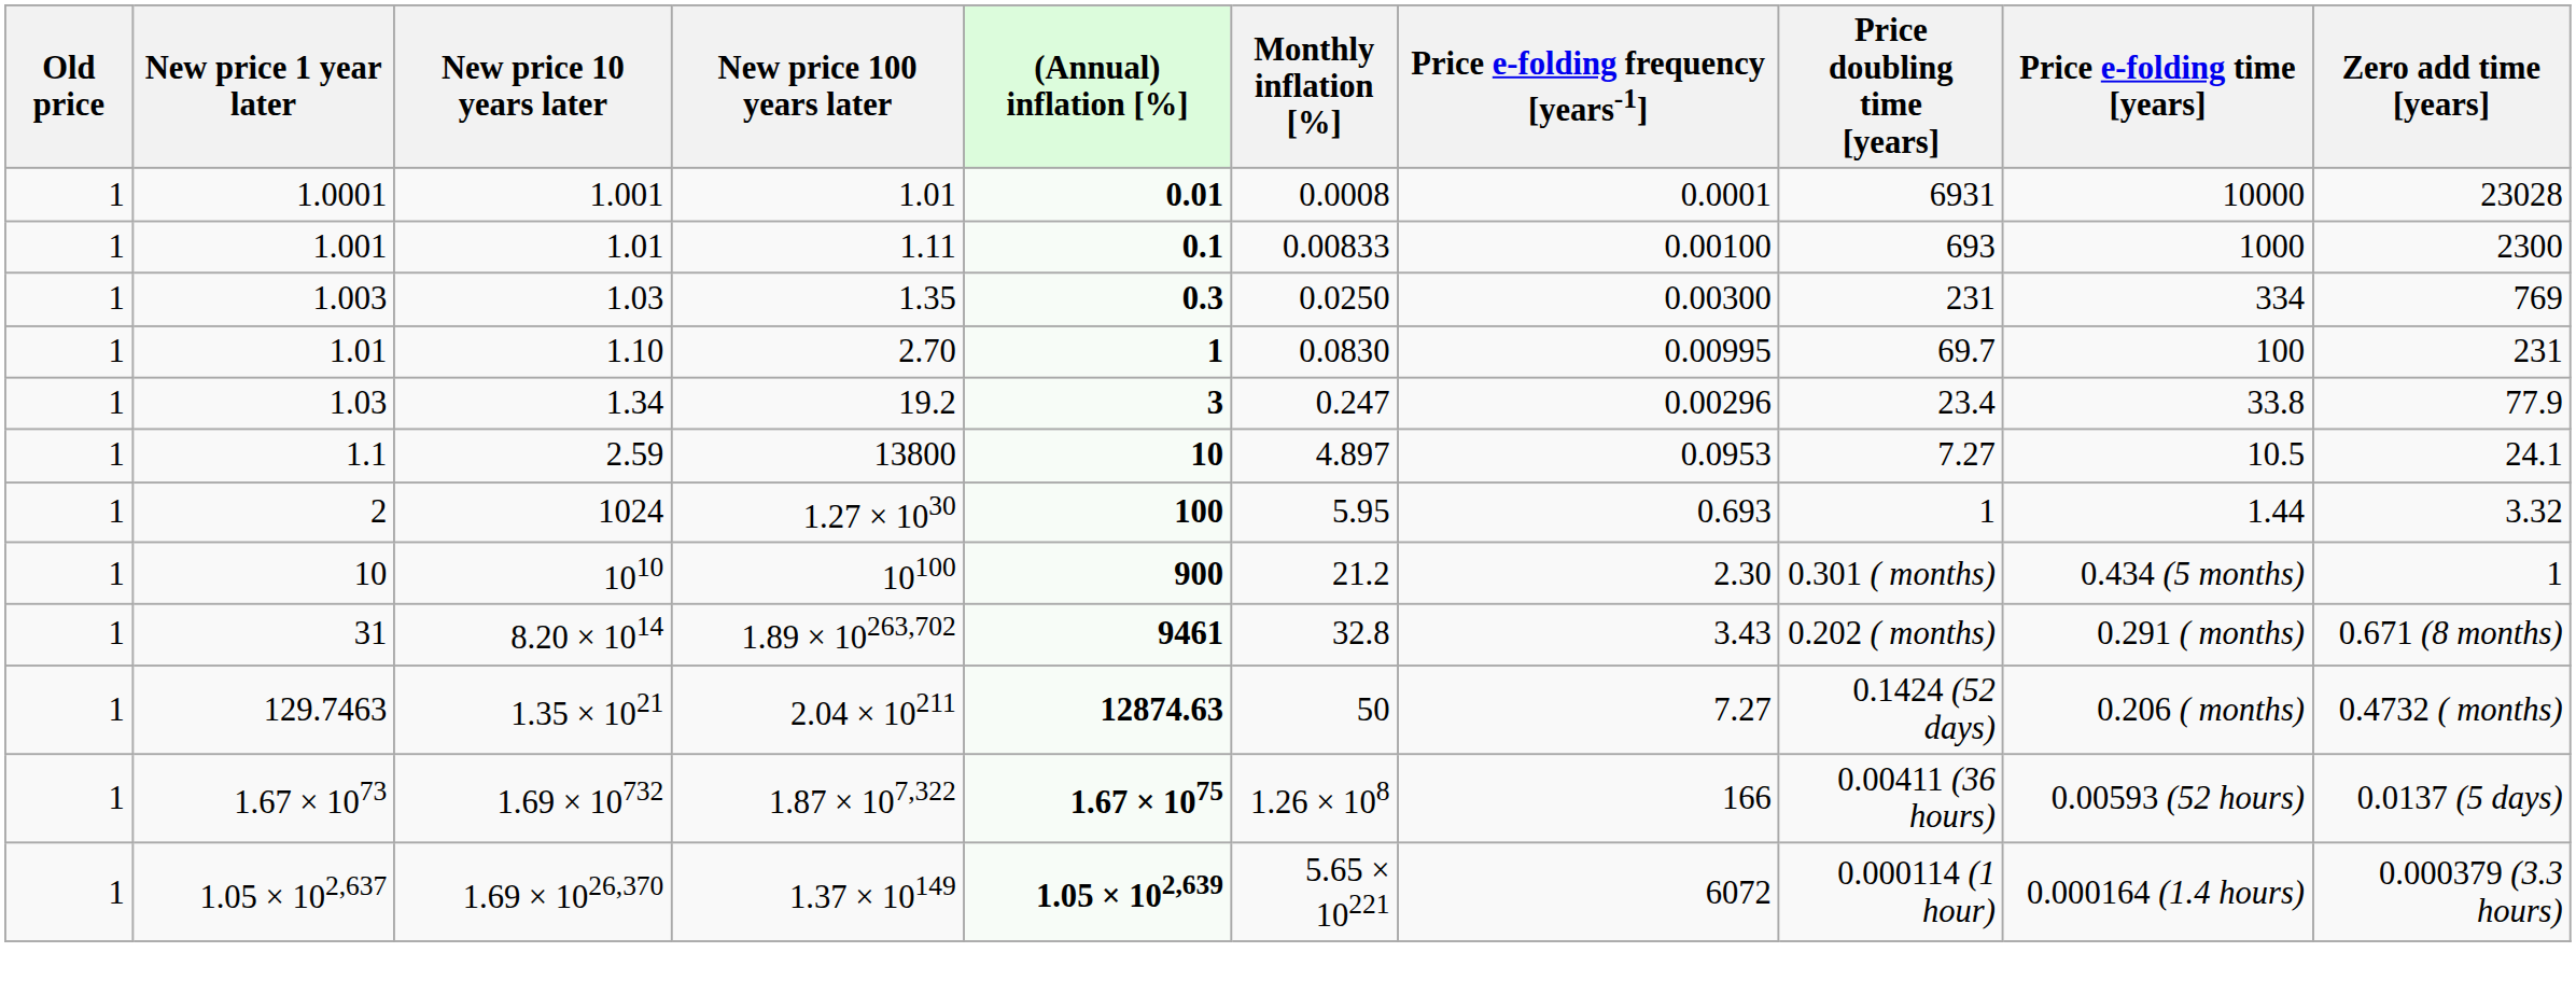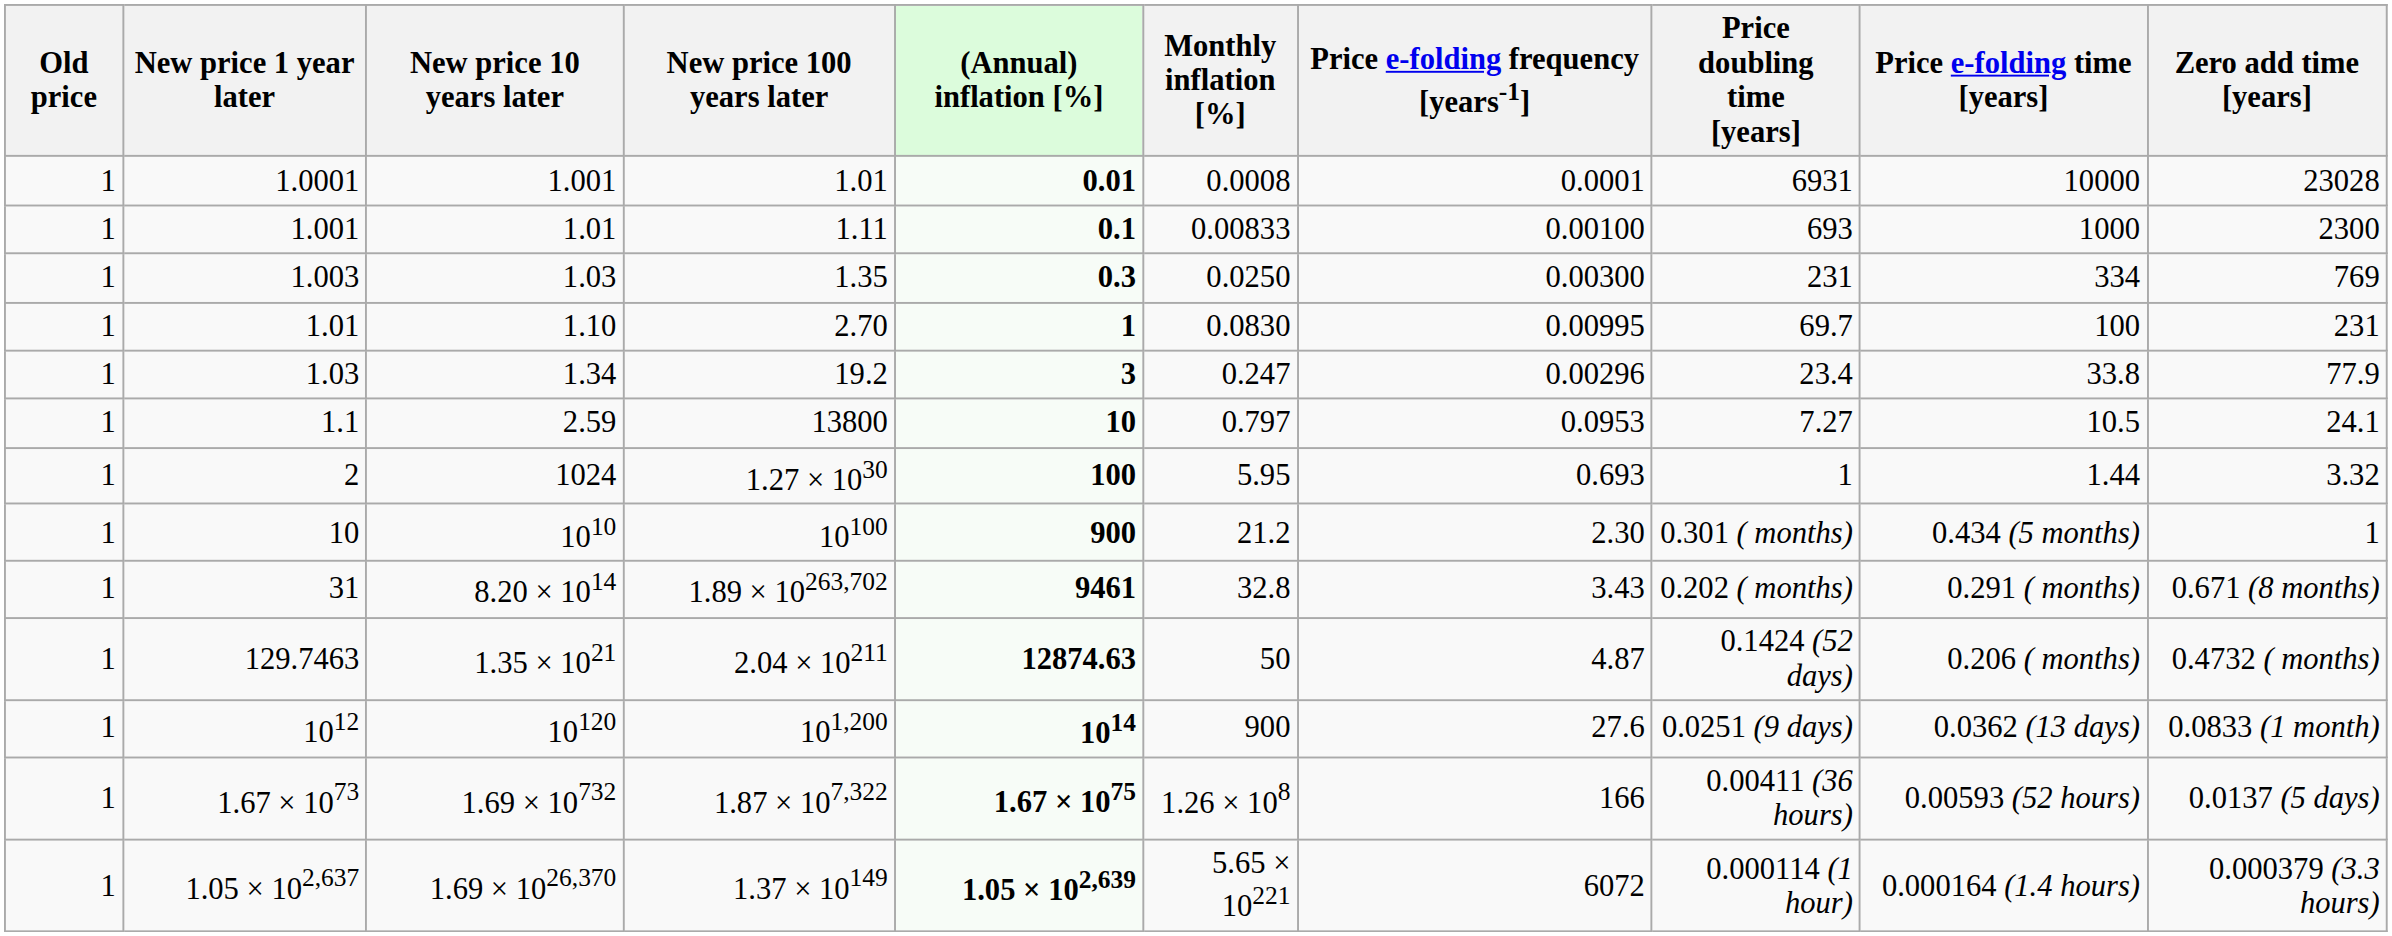 <table class="wikitable" style="text-align:right">
 <tr style="background:#ececec;">
 <th style="text-align:center;">Old price</th>
 <th style="text-align:center;">New price 1 year later</th>
 <th style="text-align:center;">New price 10 years later</th>
 <th style="text-align:center;">New price 100 years later</th>
 <th style="background:#dcfcdc; text-align:center;">(Annual) inflation [%]</th>
 <th style="text-align:center;">Monthly<br>inflation<br>[%]</th>
 <th>Price <a href='#'>e-folding</a> frequency [years<sup>-1</sup>]</th>
 <th style="text-align:center;">Price<br>doubling<br>time<br>[years]</th>
 <th>Price <a href='#'>e-folding</a> time [years]</th>
 <th style="text-align:center;">Zero add time [years]</th>
 </tr>
 <tr>
 <td>1</td>
 <td>1.0001</td>
 <td>1.001</td>
 <td>1.01</td>
 <td style="background:#f7fcf7;"><strong>0.01</strong></td>
 <td>0.0008</td>
 <td>0.0001</td>
 <td>6931</td>
 <td>10000</td>
 <td>23028</td>
 </tr>
 <tr>
 <td>1</td>
 <td>1.001</td>
 <td>1.01</td>
 <td>1.11</td>
 <td style="background:#f7fcf7;"><strong>0.1</strong></td>
 <td>0.00833</td>
 <td>0.00100</td>
 <td>693</td>
 <td>1000</td>
 <td>2300</td>
 </tr>
 <tr>
 <td>1</td>
 <td>1.003</td>
 <td>1.03</td>
 <td>1.35</td>
 <td style="background:#f7fcf7;"><strong>0.3</strong></td>
 <td>0.0250</td>
 <td>0.00300</td>
 <td>231</td>
 <td>334</td>
 <td>769</td>
 </tr>
 <tr>
 <td>1</td>
 <td>1.01</td>
 <td>1.10</td>
 <td>2.70</td>
 <td style="background:#f7fcf7;"><strong>1</strong></td>
 <td>0.0830</td>
 <td>0.00995</td>
 <td>69.7</td>
 <td>100</td>
 <td>231</td>
 </tr>
 <tr>
 <td>1</td>
 <td>1.03</td>
 <td>1.34</td>
 <td>19.2</td>
 <td style="background:#f7fcf7;"><strong>3</strong></td>
 <td>0.247</td>
 <td>0.00296</td>
 <td>23.4</td>
 <td>33.8</td>
 <td>77.9</td>
 </tr>
 <tr>
 <td>1</td>
 <td>1.1</td>
 <td>2.59</td>
 <td>13800</td>
 <td style="background:#f7fcf7;"><strong>10</strong></td>
-<td>4.897</td>
+<td>0.797</td>
 <td>0.0953</td>
 <td>7.27</td>
 <td>10.5</td>
 <td>24.1</td>
 </tr>
 <tr>
 <td>1</td>
 <td>2</td>
 <td>1024</td>
 <td>1.27 × 10<sup>30</sup></td>
 <td style="background:#f7fcf7;"><strong>100</strong></td>
 <td>5.95</td>
 <td>0.693</td>
 <td>1</td>
 <td>1.44</td>
 <td>3.32</td>
 </tr>
 <tr>
 <td>1</td>
 <td>10</td>
 <td>10<sup>10</sup></td>
 <td>10<sup>100</sup></td>
 <td style="background:#f7fcf7;"><strong>900</strong></td>
 <td>21.2</td>
 <td>2.30</td>
 <td>0.301 <em>( months)</em></td>
 <td>0.434 <em>(5 months)</em></td>
 <td>1</td>
 </tr>
 <tr>
 <td>1</td>
 <td>31</td>
 <td>8.20 × 10<sup>14</sup></td>
 <td>1.89 × 10<sup>263,702</sup></td>
 <td style="background:#f7fcf7;"><strong>9461</strong></td>
 <td>32.8</td>
 <td>3.43</td>
 <td>0.202 <em>( months)</em></td>
 <td>0.291 <em>( months)</em></td>
 <td>0.671 <em>(8 months)</em></td>
 </tr>
 <tr>
 <td>1</td>
 <td>129.7463</td>
 <td>1.35 × 10<sup>21</sup></td>
 <td>2.04 × 10<sup>211</sup></td>
 <td style="background:#f7fcf7;"><strong>12874.63</strong></td>
 <td>50</td>
-<td>7.27</td>
+<td>4.87</td>
 <td>0.1424 <em>(52 days)</em></td>
 <td>0.206 <em>( months)</em></td>
 <td>0.4732 <em>( months)</em></td>
+</tr>
+<tr>
+<td>1</td>
+<td>10<sup>12</sup></td>
+<td>10<sup>120</sup></td>
+<td>10<sup>1,200</sup></td>
+<td style="background:#f7fcf7;"><strong>10<sup>14</sup></strong></td>
+<td>900</td>
+<td>27.6</td>
+<td>0.0251 <em>(9 days)</em></td>
+<td>0.0362 <em>(13 days)</em></td>
+<td>0.0833 <em>(1 month)</em></td>
 </tr>
 <tr>
 <td>1</td>
 <td>1.67 × 10<sup>73</sup></td>
 <td>1.69 × 10<sup>732</sup></td>
 <td>1.87 × 10<sup>7,322</sup></td>
 <td style="background:#f7fcf7;"><strong>1.67 × 10<sup>75</sup></strong></td>
 <td>1.26 × 10<sup>8</sup></td>
 <td>166</td>
 <td>0.00411 <em>(36 hours)</em></td>
 <td>0.00593 <em>(52 hours)</em></td>
 <td>0.0137 <em>(5 days)</em></td>
 </tr>
 <tr>
 <td>1</td>
 <td>1.05 × 10<sup>2,637</sup></td>
 <td>1.69 × 10<sup>26,370</sup></td>
 <td>1.37 × 10<sup>149</sup></td>
 <td style="background:#f7fcf7;"><strong>1.05 × 10<sup>2,639</sup></strong></td>
 <td>5.65 × 10<sup>221</sup></td>
 <td>6072</td>
 <td>0.000114 <em>(1 hour)</em></td>
 <td>0.000164 <em>(1.4 hours)</em></td>
 <td>0.000379 <em>(3.3 hours)</em></td>
 </tr>
 </table>
